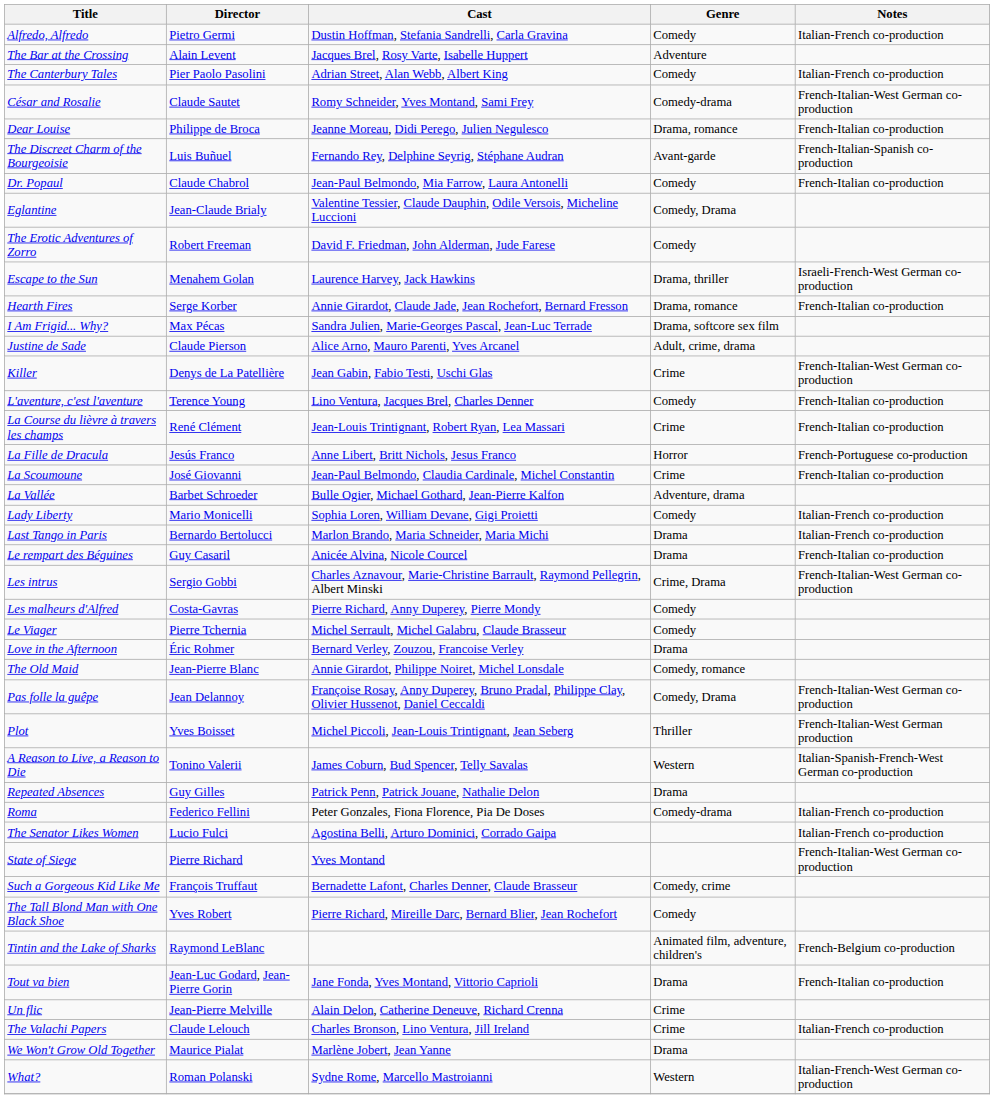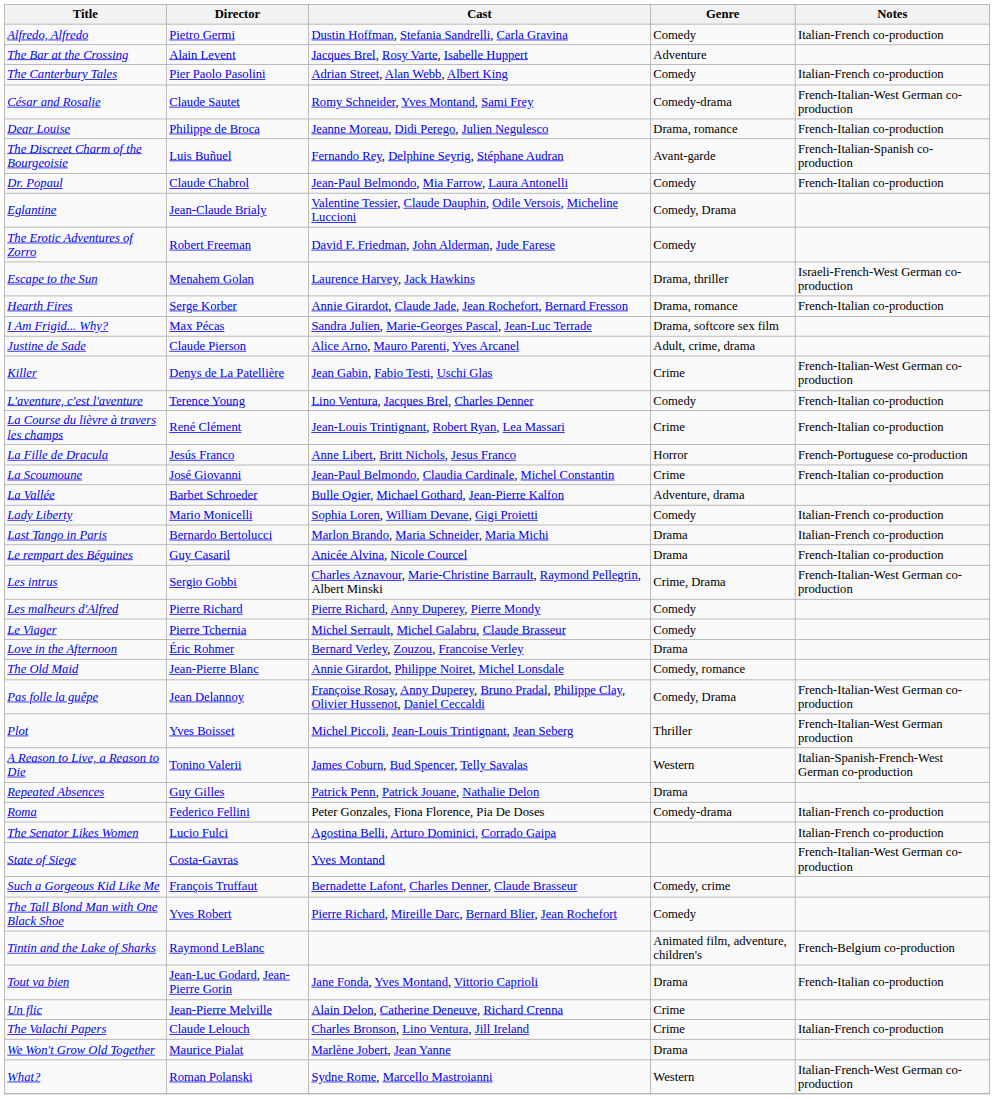 <table class="wikitable sortable">
 <tr>
 <th>Title</th>
 <th>Director</th>
 <th>Cast</th>
 <th>Genre</th>
 <th>Notes</th>
 </tr>
 <tr>
 <td><em><a href='#'>Alfredo, Alfredo</a></em></td>
 <td><a href='#'>Pietro Germi</a></td>
 <td><a href='#'>Dustin Hoffman</a>, <a href='#'>Stefania Sandrelli</a>, <a href='#'>Carla Gravina</a></td>
 <td>Comedy</td>
 <td>Italian-French co-production</td>
 </tr>
 <tr>
 <td><em><a href='#'>The Bar at the Crossing</a></em></td>
 <td><a href='#'>Alain Levent</a></td>
 <td><a href='#'>Jacques Brel</a>, <a href='#'>Rosy Varte</a>, <a href='#'>Isabelle Huppert</a></td>
 <td>Adventure</td>
 <td></td>
 </tr>
 <tr>
 <td><em><a href='#'>The Canterbury Tales</a></em></td>
 <td><a href='#'>Pier Paolo Pasolini</a></td>
 <td><a href='#'>Adrian Street</a>, <a href='#'>Alan Webb</a>, <a href='#'>Albert King</a></td>
 <td>Comedy</td>
 <td>Italian-French co-production</td>
 </tr>
 <tr>
 <td><em><a href='#'>César and Rosalie</a></em></td>
 <td><a href='#'>Claude Sautet</a></td>
 <td><a href='#'>Romy Schneider</a>, <a href='#'>Yves Montand</a>, <a href='#'>Sami Frey</a></td>
 <td>Comedy-drama</td>
 <td>French-Italian-West German co-production</td>
 </tr>
 <tr>
 <td><em><a href='#'>Dear Louise</a></em></td>
 <td><a href='#'>Philippe de Broca</a></td>
 <td><a href='#'>Jeanne Moreau</a>, <a href='#'>Didi Perego</a>, <a href='#'>Julien Negulesco</a></td>
 <td>Drama, romance</td>
 <td>French-Italian co-production</td>
 </tr>
 <tr>
 <td><em><a href='#'>The Discreet Charm of the Bourgeoisie</a></em></td>
 <td><a href='#'>Luis Buñuel</a></td>
 <td><a href='#'>Fernando Rey</a>, <a href='#'>Delphine Seyrig</a>, <a href='#'>Stéphane Audran</a></td>
 <td>Avant-garde</td>
 <td>French-Italian-Spanish co-production</td>
 </tr>
 <tr>
 <td><em><a href='#'>Dr. Popaul</a></em></td>
 <td><a href='#'>Claude Chabrol</a></td>
 <td><a href='#'>Jean-Paul Belmondo</a>, <a href='#'>Mia Farrow</a>, <a href='#'>Laura Antonelli</a></td>
 <td>Comedy</td>
 <td>French-Italian co-production</td>
 </tr>
 <tr>
 <td><em><a href='#'>Eglantine</a></em></td>
 <td><a href='#'>Jean-Claude Brialy</a></td>
 <td><a href='#'>Valentine Tessier</a>, <a href='#'>Claude Dauphin</a>, <a href='#'>Odile Versois</a>, <a href='#'>Micheline Luccioni</a></td>
 <td>Comedy, Drama</td>
 <td></td>
 </tr>
 <tr>
 <td><em><a href='#'>The Erotic Adventures of Zorro</a></em></td>
 <td><a href='#'>Robert Freeman</a></td>
 <td><a href='#'>David F. Friedman</a>, <a href='#'>John Alderman</a>, <a href='#'>Jude Farese</a></td>
 <td>Comedy</td>
 <td></td>
 </tr>
 <tr>
 <td><em><a href='#'>Escape to the Sun</a></em></td>
 <td><a href='#'>Menahem Golan</a></td>
 <td><a href='#'>Laurence Harvey</a>, <a href='#'>Jack Hawkins</a></td>
 <td>Drama, thriller</td>
 <td>Israeli-French-West German co-production</td>
 </tr>
 <tr>
 <td><em><a href='#'>Hearth Fires</a></em></td>
 <td><a href='#'>Serge Korber</a></td>
 <td><a href='#'>Annie Girardot</a>, <a href='#'>Claude Jade</a>, <a href='#'>Jean Rochefort</a>, <a href='#'>Bernard Fresson</a></td>
 <td>Drama, romance</td>
 <td>French-Italian co-production</td>
 </tr>
 <tr>
 <td><em><a href='#'>I Am Frigid... Why?</a></em></td>
 <td><a href='#'>Max Pécas</a></td>
 <td><a href='#'>Sandra Julien</a>, <a href='#'>Marie-Georges Pascal</a>, <a href='#'>Jean-Luc Terrade</a></td>
 <td>Drama, softcore sex film</td>
 <td></td>
 </tr>
 <tr>
 <td><em><a href='#'>Justine de Sade</a></em></td>
 <td><a href='#'>Claude Pierson</a></td>
 <td><a href='#'>Alice Arno</a>, <a href='#'>Mauro Parenti</a>, <a href='#'>Yves Arcanel</a></td>
 <td>Adult, crime, drama</td>
 <td></td>
 </tr>
 <tr>
 <td><em><a href='#'>Killer</a></em></td>
 <td><a href='#'>Denys de La Patellière</a></td>
 <td><a href='#'>Jean Gabin</a>, <a href='#'>Fabio Testi</a>, <a href='#'>Uschi Glas</a></td>
 <td>Crime</td>
 <td>French-Italian-West German co-production</td>
 </tr>
 <tr>
 <td><em><a href='#'>L'aventure, c'est l'aventure</a></em></td>
 <td><a href='#'>Terence Young</a></td>
 <td><a href='#'>Lino Ventura</a>, <a href='#'>Jacques Brel</a>, <a href='#'>Charles Denner</a></td>
 <td>Comedy</td>
 <td>French-Italian co-production</td>
 </tr>
 <tr>
 <td><em><a href='#'>La Course du lièvre à travers les champs</a></em></td>
 <td><a href='#'>René Clément</a></td>
 <td><a href='#'>Jean-Louis Trintignant</a>, <a href='#'>Robert Ryan</a>, <a href='#'>Lea Massari</a></td>
 <td>Crime</td>
 <td>French-Italian co-production</td>
 </tr>
 <tr>
 <td><em><a href='#'>La Fille de Dracula</a></em></td>
 <td><a href='#'>Jesús Franco</a></td>
 <td><a href='#'>Anne Libert</a>, <a href='#'>Britt Nichols</a>, <a href='#'>Jesus Franco</a></td>
 <td>Horror</td>
 <td>French-Portuguese co-production</td>
 </tr>
 <tr>
 <td><em><a href='#'>La Scoumoune</a></em></td>
 <td><a href='#'>José Giovanni</a></td>
 <td><a href='#'>Jean-Paul Belmondo</a>, <a href='#'>Claudia Cardinale</a>, <a href='#'>Michel Constantin</a></td>
 <td>Crime</td>
 <td>French-Italian co-production</td>
 </tr>
 <tr>
 <td><em><a href='#'>La Vallée</a></em></td>
 <td><a href='#'>Barbet Schroeder</a></td>
 <td><a href='#'>Bulle Ogier</a>, <a href='#'>Michael Gothard</a>, <a href='#'>Jean-Pierre Kalfon</a></td>
 <td>Adventure, drama</td>
 <td></td>
 </tr>
 <tr>
 <td><em><a href='#'>Lady Liberty</a></em></td>
 <td><a href='#'>Mario Monicelli</a></td>
 <td><a href='#'>Sophia Loren</a>, <a href='#'>William Devane</a>, <a href='#'>Gigi Proietti</a></td>
 <td>Comedy</td>
 <td>Italian-French co-production</td>
 </tr>
 <tr>
 <td><em><a href='#'>Last Tango in Paris</a></em></td>
 <td><a href='#'>Bernardo Bertolucci</a></td>
 <td><a href='#'>Marlon Brando</a>, <a href='#'>Maria Schneider</a>, <a href='#'>Maria Michi</a></td>
 <td>Drama</td>
 <td>Italian-French co-production</td>
 </tr>
 <tr>
 <td><em><a href='#'>Le rempart des Béguines</a></em></td>
 <td><a href='#'>Guy Casaril</a></td>
 <td><a href='#'>Anicée Alvina</a>, <a href='#'>Nicole Courcel</a></td>
 <td>Drama</td>
 <td>French-Italian co-production</td>
 </tr>
 <tr>
 <td><em><a href='#'>Les intrus</a></em></td>
 <td><a href='#'>Sergio Gobbi</a></td>
 <td><a href='#'>Charles Aznavour</a>, <a href='#'>Marie-Christine Barrault</a>, <a href='#'>Raymond Pellegrin</a>, Albert Minski</td>
 <td>Crime, Drama</td>
 <td>French-Italian-West German co-production</td>
 </tr>
 <tr>
 <td><em><a href='#'>Les malheurs d'Alfred</a></em></td>
-<td><a href='#'>Costa-Gavras</a></td>
+<td><a href='#'>Pierre Richard</a></td>
 <td><a href='#'>Pierre Richard</a>, <a href='#'>Anny Duperey</a>, <a href='#'>Pierre Mondy</a></td>
 <td>Comedy</td>
 <td></td>
 </tr>
 <tr>
 <td><em><a href='#'>Le Viager</a></em></td>
 <td><a href='#'>Pierre Tchernia</a></td>
 <td><a href='#'>Michel Serrault</a>, <a href='#'>Michel Galabru</a>, <a href='#'>Claude Brasseur</a></td>
 <td>Comedy</td>
 <td></td>
 </tr>
 <tr>
 <td><em><a href='#'>Love in the Afternoon</a></em></td>
 <td><a href='#'>Éric Rohmer</a></td>
 <td><a href='#'>Bernard Verley</a>, <a href='#'>Zouzou</a>, <a href='#'>Francoise Verley</a></td>
 <td>Drama</td>
 <td></td>
 </tr>
 <tr>
 <td><em><a href='#'>The Old Maid</a></em></td>
 <td><a href='#'>Jean-Pierre Blanc</a></td>
 <td><a href='#'>Annie Girardot</a>, <a href='#'>Philippe Noiret</a>, <a href='#'>Michel Lonsdale</a></td>
 <td>Comedy, romance</td>
 <td></td>
 </tr>
 <tr>
 <td><em><a href='#'>Pas folle la guêpe</a></em></td>
 <td><a href='#'>Jean Delannoy</a></td>
 <td><a href='#'>Françoise Rosay</a>, <a href='#'>Anny Duperey</a>, <a href='#'>Bruno Pradal</a>, <a href='#'>Philippe Clay</a>, <a href='#'>Olivier Hussenot</a>, <a href='#'>Daniel Ceccaldi</a></td>
 <td>Comedy, Drama</td>
 <td>French-Italian-West German co-production</td>
 </tr>
 <tr>
 <td><em><a href='#'>Plot</a></em></td>
 <td><a href='#'>Yves Boisset</a></td>
 <td><a href='#'>Michel Piccoli</a>, <a href='#'>Jean-Louis Trintignant</a>, <a href='#'>Jean Seberg</a></td>
 <td>Thriller</td>
 <td>French-Italian-West German production</td>
 </tr>
 <tr>
 <td><em><a href='#'>A Reason to Live, a Reason to Die</a></em></td>
 <td><a href='#'>Tonino Valerii</a></td>
 <td><a href='#'>James Coburn</a>, <a href='#'>Bud Spencer</a>, <a href='#'>Telly Savalas</a></td>
 <td>Western</td>
 <td>Italian-Spanish-French-West German co-production</td>
 </tr>
 <tr>
 <td><em><a href='#'>Repeated Absences</a></em></td>
 <td><a href='#'>Guy Gilles</a></td>
 <td><a href='#'>Patrick Penn</a>, <a href='#'>Patrick Jouane</a>, <a href='#'>Nathalie Delon</a></td>
 <td>Drama</td>
 <td></td>
 </tr>
 <tr>
 <td><em><a href='#'>Roma</a></em></td>
 <td><a href='#'>Federico Fellini</a></td>
 <td>Peter Gonzales, Fiona Florence, Pia De Doses</td>
 <td>Comedy-drama</td>
 <td>Italian-French co-production</td>
 </tr>
 <tr>
 <td><em><a href='#'>The Senator Likes Women</a></em></td>
 <td><a href='#'>Lucio Fulci</a></td>
 <td><a href='#'>Agostina Belli</a>, <a href='#'>Arturo Dominici</a>, <a href='#'>Corrado Gaipa</a></td>
 <td></td>
 <td>Italian-French co-production</td>
 </tr>
 <tr>
 <td><em><a href='#'>State of Siege</a></em></td>
-<td><a href='#'>Pierre Richard</a></td>
+<td><a href='#'>Costa-Gavras</a></td>
 <td><a href='#'>Yves Montand</a></td>
 <td></td>
 <td>French-Italian-West German co-production</td>
 </tr>
 <tr>
 <td><em><a href='#'>Such a Gorgeous Kid Like Me</a></em></td>
 <td><a href='#'>François Truffaut</a></td>
 <td><a href='#'>Bernadette Lafont</a>, <a href='#'>Charles Denner</a>, <a href='#'>Claude Brasseur</a></td>
 <td>Comedy, crime</td>
 <td></td>
 </tr>
 <tr>
 <td><em><a href='#'>The Tall Blond Man with One Black Shoe</a></em></td>
 <td><a href='#'>Yves Robert</a></td>
 <td><a href='#'>Pierre Richard</a>, <a href='#'>Mireille Darc</a>, <a href='#'>Bernard Blier</a>, <a href='#'>Jean Rochefort</a></td>
 <td>Comedy</td>
 <td></td>
 </tr>
 <tr>
 <td><em><a href='#'>Tintin and the Lake of Sharks</a></em></td>
 <td><a href='#'>Raymond LeBlanc</a></td>
 <td></td>
 <td>Animated film, adventure, children's</td>
 <td>French-Belgium co-production</td>
 </tr>
 <tr>
 <td><em><a href='#'>Tout va bien</a></em></td>
 <td><a href='#'>Jean-Luc Godard</a>, <a href='#'>Jean-Pierre Gorin</a></td>
 <td><a href='#'>Jane Fonda</a>, <a href='#'>Yves Montand</a>, <a href='#'>Vittorio Caprioli</a></td>
 <td>Drama</td>
 <td>French-Italian co-production</td>
 </tr>
 <tr>
 <td><em><a href='#'>Un flic</a></em></td>
 <td><a href='#'>Jean-Pierre Melville</a></td>
 <td><a href='#'>Alain Delon</a>, <a href='#'>Catherine Deneuve</a>, <a href='#'>Richard Crenna</a></td>
 <td>Crime</td>
 <td></td>
 </tr>
 <tr>
 <td><em><a href='#'>The Valachi Papers</a></em></td>
 <td><a href='#'>Claude Lelouch</a></td>
 <td><a href='#'>Charles Bronson</a>, <a href='#'>Lino Ventura</a>, <a href='#'>Jill Ireland</a></td>
 <td>Crime</td>
 <td>Italian-French co-production</td>
 </tr>
 <tr>
 <td><em><a href='#'>We Won't Grow Old Together</a></em></td>
 <td><a href='#'>Maurice Pialat</a></td>
 <td><a href='#'>Marlène Jobert</a>, <a href='#'>Jean Yanne</a></td>
 <td>Drama</td>
 <td></td>
 </tr>
 <tr>
 <td><em><a href='#'>What?</a></em></td>
 <td><a href='#'>Roman Polanski</a></td>
 <td><a href='#'>Sydne Rome</a>, <a href='#'>Marcello Mastroianni</a></td>
 <td>Western</td>
 <td>Italian-French-West German co-production</td>
 </tr>
 <tr>
 </tr>
 </table>
